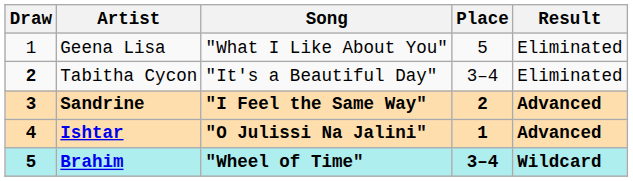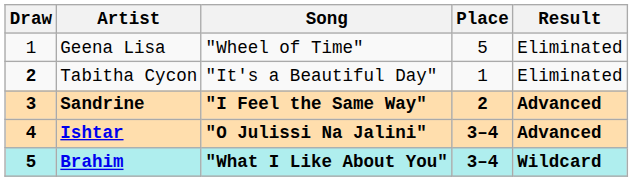 <table class="sortable wikitable" style="margin: 1em auto 1em auto; text-align:center;">
 <tr>
 <th>Draw</th>
 <th>Artist</th>
 <th>Song</th>
 <th>Place</th>
 <th>Result</th>
 </tr>
 <tr>
 <td>1</td>
 <td align="left">Geena Lisa</td>
-<td align="left">"What I Like About You"</td>
+<td align="left">"Wheel of Time"</td>
 <td>5</td>
 <td align="left">Eliminated</td>
 </tr>
 <tr>
 <td><strong>2</strong></td>
 <td align="left">Tabitha Cycon</td>
 <td align="left">"It's a Beautiful Day"</td>
-<td>3–4</td>
+<td>1</td>
 <td align="left">Eliminated</td>
 </tr>
 <tr style="font-weight:bold; background:navajowhite;">
 <td>3</td>
 <td align="left">Sandrine</td>
 <td align="left">"I Feel the Same Way"</td>
 <td>2</td>
 <td align="left">Advanced</td>
 </tr>
 <tr style="font-weight:bold; background:navajowhite;">
 <td>4</td>
 <td align="left"><a href='#'>Ishtar</a></td>
 <td align="left">"O Julissi Na Jalini"</td>
-<td>1</td>
+<td>3–4</td>
 <td align="left">Advanced</td>
 </tr>
 <tr style="font-weight:bold; background:paleturquoise;">
 <td>5</td>
 <td align="left"><a href='#'>Brahim</a></td>
-<td align="left">"Wheel of Time"</td>
+<td align="left">"What I Like About You"</td>
 <td>3–4</td>
 <td align="left">Wildcard</td>
 </tr>
 </table>
